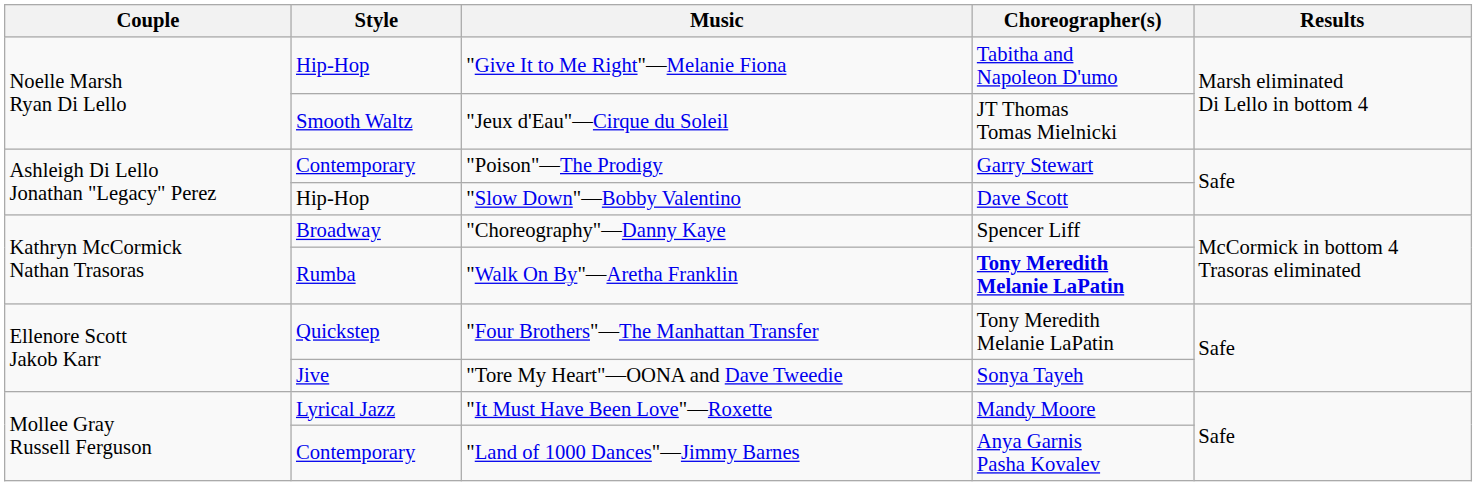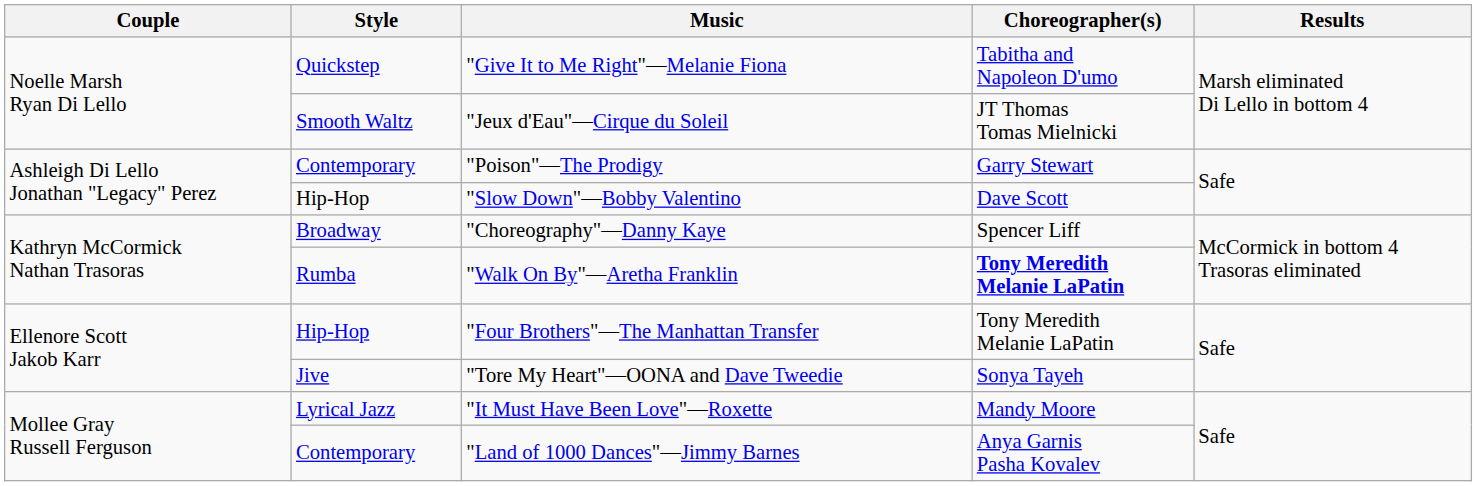 <table class="wikitable" style="width:90%;">
 <tr>
 <th>Couple</th>
 <th>Style</th>
 <th>Music</th>
 <th>Choreographer(s)</th>
 <th>Results</th>
 </tr>
 <tr>
 <td rowspan="2">Noelle Marsh<br>Ryan Di Lello</td>
-<td><a href='#'>Hip-Hop</a></td>
+<td><a href='#'>Quickstep</a></td>
 <td>"<a href='#'>Give It to Me Right</a>"—<a href='#'>Melanie Fiona</a></td>
 <td><a href='#'>Tabitha and<br>Napoleon D'umo</a></td>
 <td rowspan="2">Marsh eliminated<br>Di Lello in bottom 4</td>
 </tr>
 <tr>
 <td><a href='#'>Smooth Waltz</a></td>
 <td>"Jeux d'Eau"—<a href='#'>Cirque du Soleil</a></td>
 <td>JT Thomas<br>Tomas Mielnicki</td>
 </tr>
 <tr>
 <td rowspan="2">Ashleigh Di Lello<br>Jonathan "Legacy" Perez</td>
 <td><a href='#'>Contemporary</a></td>
 <td>"Poison"—<a href='#'>The Prodigy</a></td>
 <td><a href='#'>Garry Stewart</a></td>
 <td rowspan="2">Safe</td>
 </tr>
 <tr>
 <td>Hip-Hop</td>
 <td>"<a href='#'>Slow Down</a>"—<a href='#'>Bobby Valentino</a></td>
 <td><a href='#'>Dave Scott</a></td>
 </tr>
 <tr>
 <td rowspan="2">Kathryn McCormick<br>Nathan Trasoras</td>
 <td><a href='#'>Broadway</a></td>
 <td>"Choreography"—<a href='#'>Danny Kaye</a></td>
 <td>Spencer Liff</td>
 <td rowspan="2">McCormick in bottom 4<br>Trasoras eliminated</td>
 </tr>
 <tr>
 <td><a href='#'>Rumba</a></td>
 <td>"<a href='#'>Walk On By</a>"—<a href='#'>Aretha Franklin</a></td>
 <td><strong><a href='#'>Tony Meredith</a><br><a href='#'>Melanie LaPatin</a></strong></td>
 </tr>
 <tr>
 <td rowspan="2">Ellenore Scott<br>Jakob Karr</td>
-<td><a href='#'>Quickstep</a></td>
+<td><a href='#'>Hip-Hop</a></td>
 <td>"<a href='#'>Four Brothers</a>"—<a href='#'>The Manhattan Transfer</a></td>
 <td>Tony Meredith<br>Melanie LaPatin</td>
 <td rowspan="2">Safe</td>
 </tr>
 <tr>
 <td><a href='#'>Jive</a></td>
 <td>"Tore My Heart"—OONA and <a href='#'>Dave Tweedie</a></td>
 <td><a href='#'>Sonya Tayeh</a></td>
 </tr>
 <tr>
 <td rowspan="2">Mollee Gray<br>Russell Ferguson</td>
 <td><a href='#'>Lyrical Jazz</a></td>
 <td>"<a href='#'>It Must Have Been Love</a>"—<a href='#'>Roxette</a></td>
 <td><a href='#'>Mandy Moore</a></td>
 <td rowspan="2">Safe</td>
 </tr>
 <tr>
 <td><a href='#'>Contemporary</a></td>
 <td>"<a href='#'>Land of 1000 Dances</a>"—<a href='#'>Jimmy Barnes</a></td>
 <td><a href='#'>Anya Garnis</a><br><a href='#'>Pasha Kovalev</a></td>
 </tr>
 </table>
